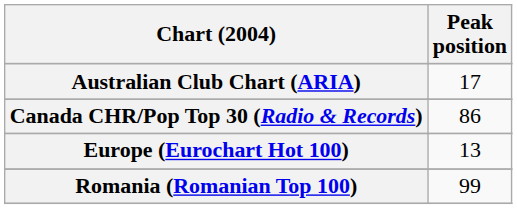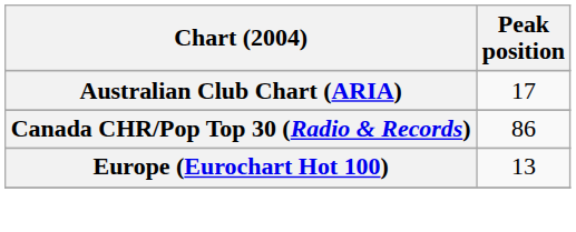 <table class="wikitable sortable plainrowheaders" style="text-align:center">
 <tr>
 <th scope="col">Chart (2004)</th>
 <th scope="col">Peak<br>position</th>
 </tr>
 <tr>
 </tr>
 <tr>
 <th scope="row">Australian Club Chart (<a href='#'>ARIA</a>)</th>
 <td>17</td>
 </tr>
 <tr>
 </tr>
 <tr>
 </tr>
 <tr>
 </tr>
 <tr>
 </tr>
 <tr>
 <th scope="row">Canada CHR/Pop Top 30 (<em><a href='#'>Radio & Records</a></em>)</th>
 <td>86</td>
 </tr>
 <tr>
 </tr>
 <tr>
 <th scope="row">Europe (<a href='#'>Eurochart Hot 100</a>)</th>
 <td>13</td>
 </tr>
 <tr>
 </tr>
 <tr>
 </tr>
 <tr>
 </tr>
 <tr>
 </tr>
 <tr>
 </tr>
 <tr>
 </tr>
 <tr>
 </tr>
 <tr>
 </tr>
 <tr>
 </tr>
 <tr>
-<th scope="row">Romania (<a href='#'>Romanian Top 100</a>)</th>
-<td>99</td>
-</tr>
-<tr>
 </tr>
 <tr>
 </tr>
 <tr>
 </tr>
 <tr>
 </tr>
 <tr>
 </tr>
 <tr>
 </tr>
 <tr>
 </tr>
 <tr>
 </tr>
 <tr>
 </tr>
 <tr>
 </tr>
 </table>
